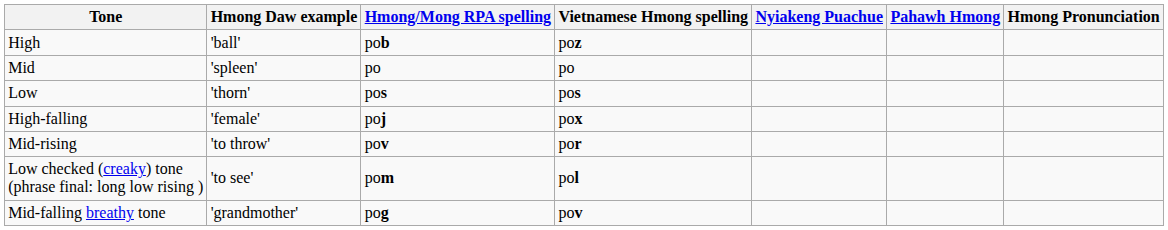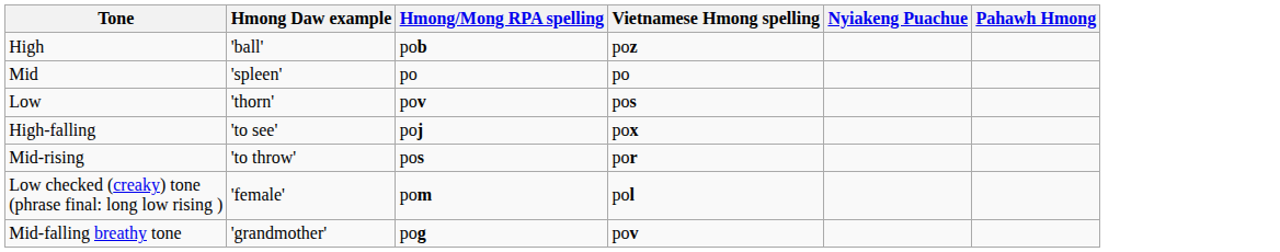 <table class="wikitable">
 <tr>
 <th>Tone</th>
 <th>Hmong Daw example</th>
 <th><a href='#'>Hmong/Mong RPA spelling</a></th>
 <th>Vietnamese Hmong spelling</th>
 <th><a href='#'>Nyiakeng Puachue</a></th>
 <th><a href='#'>Pahawh Hmong</a></th>
-<th>Hmong Pronunciation</th>
 </tr>
 <tr>
 <td>High </td>
 <td> 'ball'</td>
 <td>po<strong>b</strong></td>
 <td>po<strong>z</strong></td>
-<td></td>
 <td></td>
 <td></td>
 </tr>
 <tr>
 <td>Mid </td>
 <td> 'spleen'</td>
 <td>po</td>
 <td>po</td>
 <td></td>
 <td></td>
-<td></td>
 </tr>
 <tr>
 <td>Low </td>
 <td> 'thorn'</td>
+<td>po<strong>v</strong></td>
 <td>po<strong>s</strong></td>
-<td>po<strong>s</strong></td>
-<td></td>
 <td></td>
 <td></td>
 </tr>
 <tr>
 <td>High-falling </td>
-<td> 'female'</td>
+<td> 'to see'</td>
 <td>po<strong>j</strong></td>
 <td>po<strong>x</strong></td>
-<td></td>
 <td></td>
 <td></td>
 </tr>
 <tr>
 <td>Mid-rising </td>
 <td> 'to throw'</td>
-<td>po<strong>v</strong></td>
+<td>po<strong>s</strong></td>
 <td>po<strong>r</strong></td>
-<td></td>
 <td></td>
 <td></td>
 </tr>
 <tr>
 <td>Low checked (<a href='#'>creaky</a>) tone  <br>(phrase final: long low rising )</td>
-<td> 'to see'</td>
+<td> 'female'</td>
 <td>po<strong>m</strong></td>
 <td>po<strong>l</strong></td>
-<td></td>
 <td></td>
 <td></td>
 </tr>
 <tr>
 <td>Mid-falling <a href='#'>breathy</a> tone  </td>
 <td> 'grandmother'</td>
 <td>po<strong>g</strong></td>
 <td>po<strong>v</strong></td>
 <td></td>
 <td></td>
-<td></td>
 </tr>
 </table>
